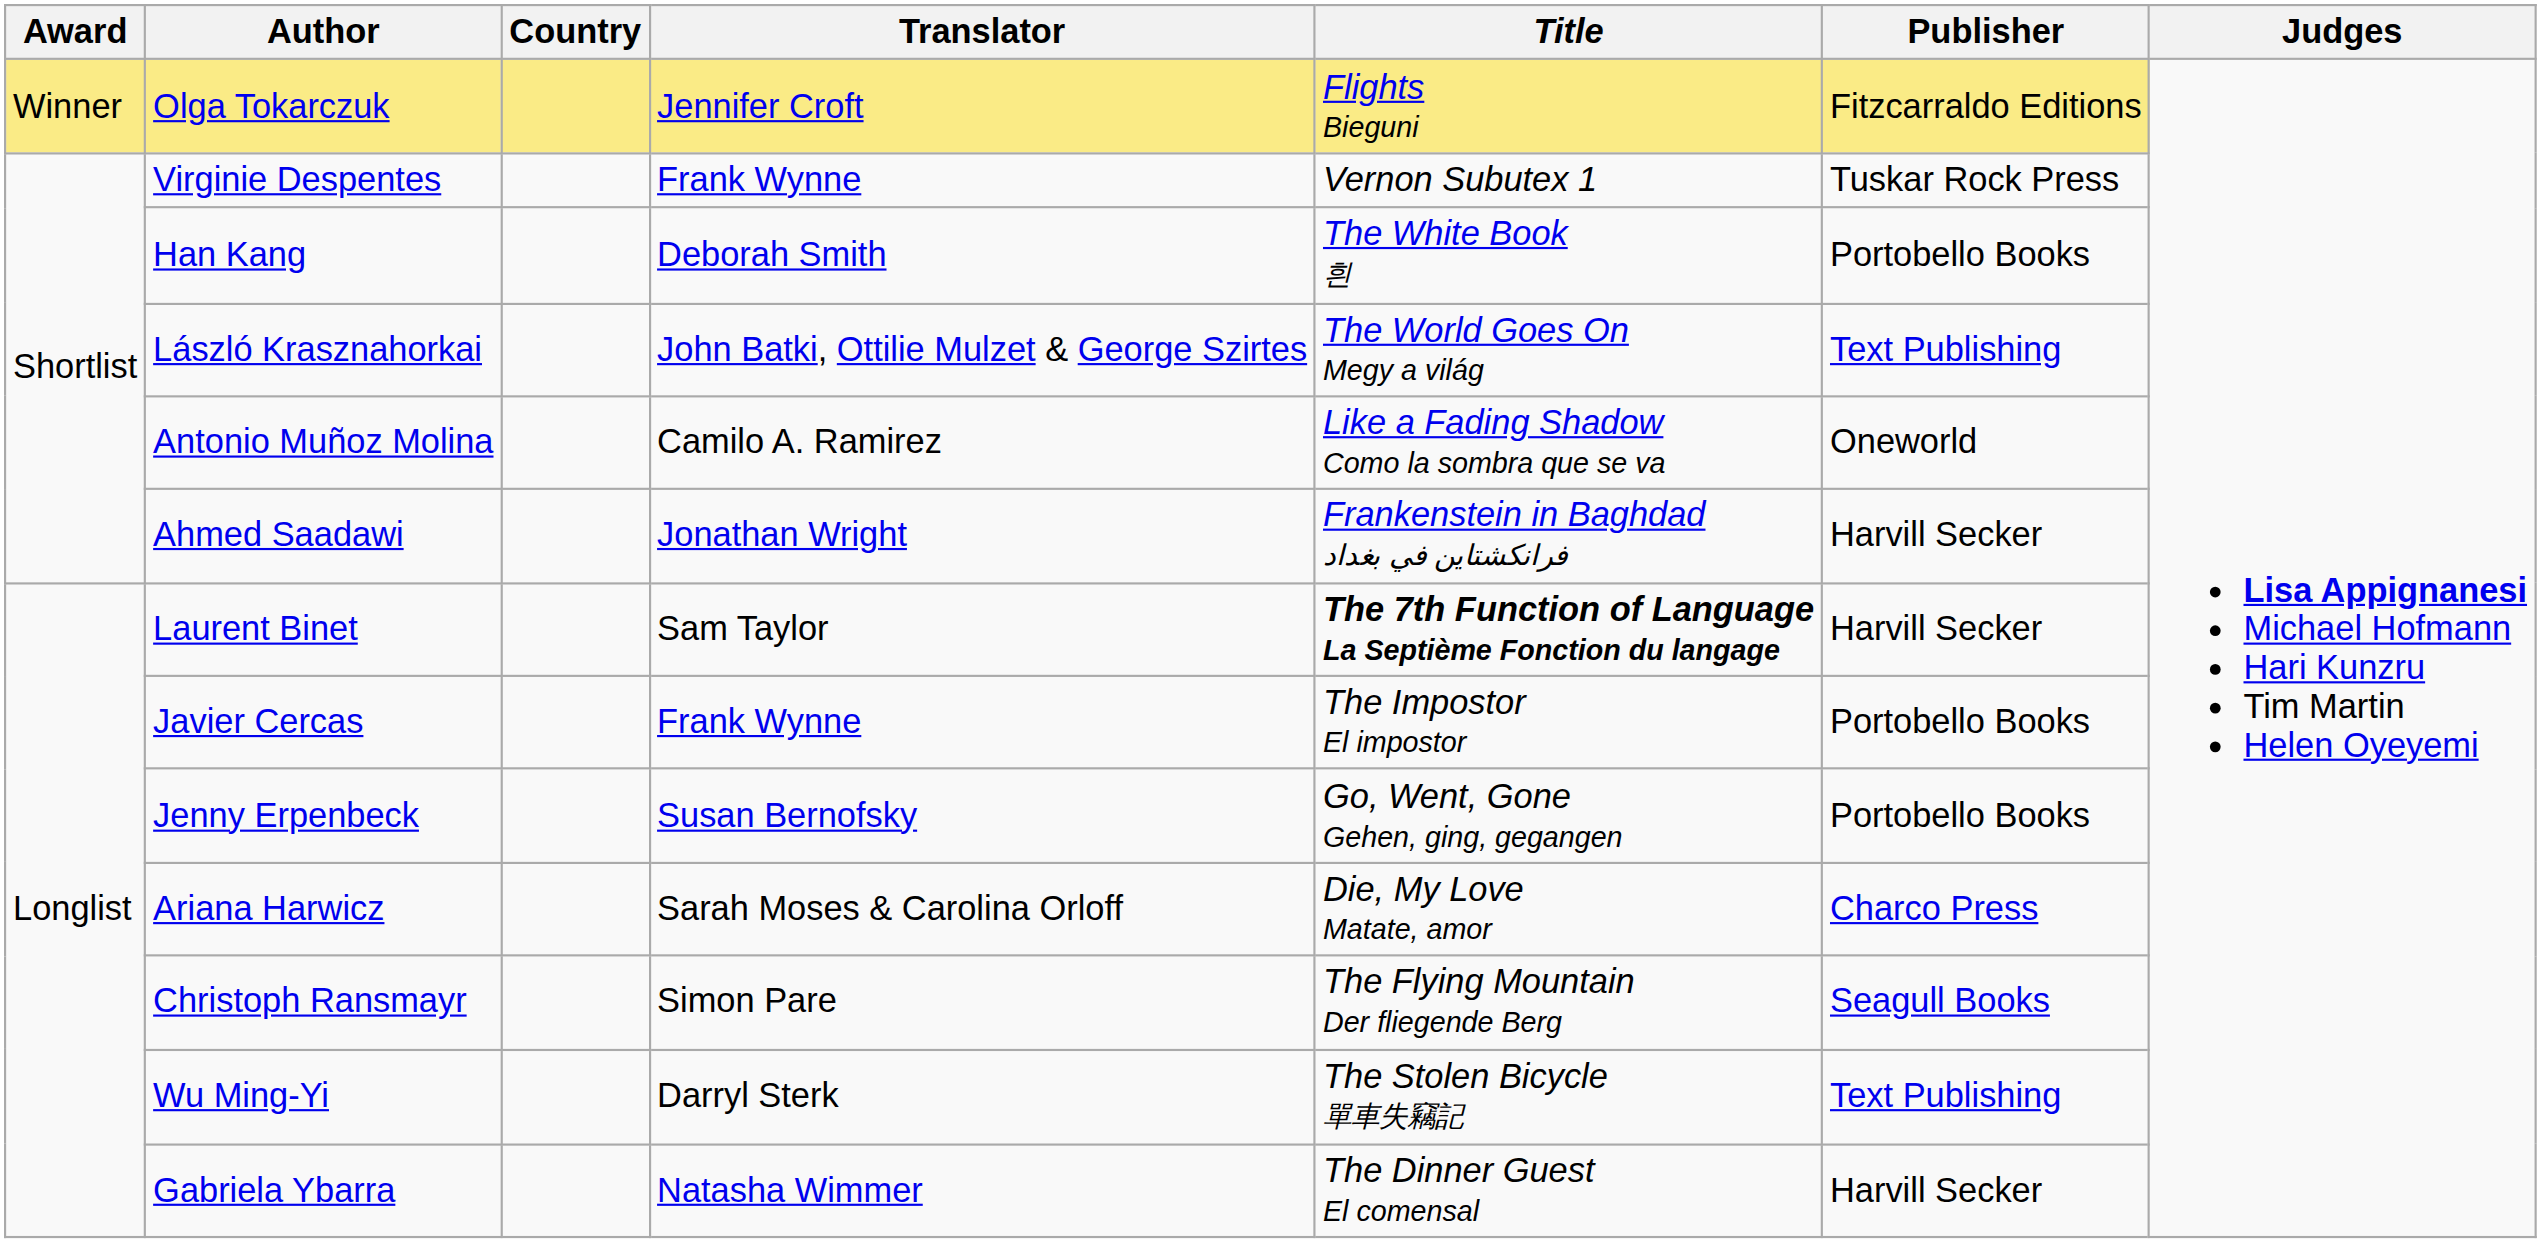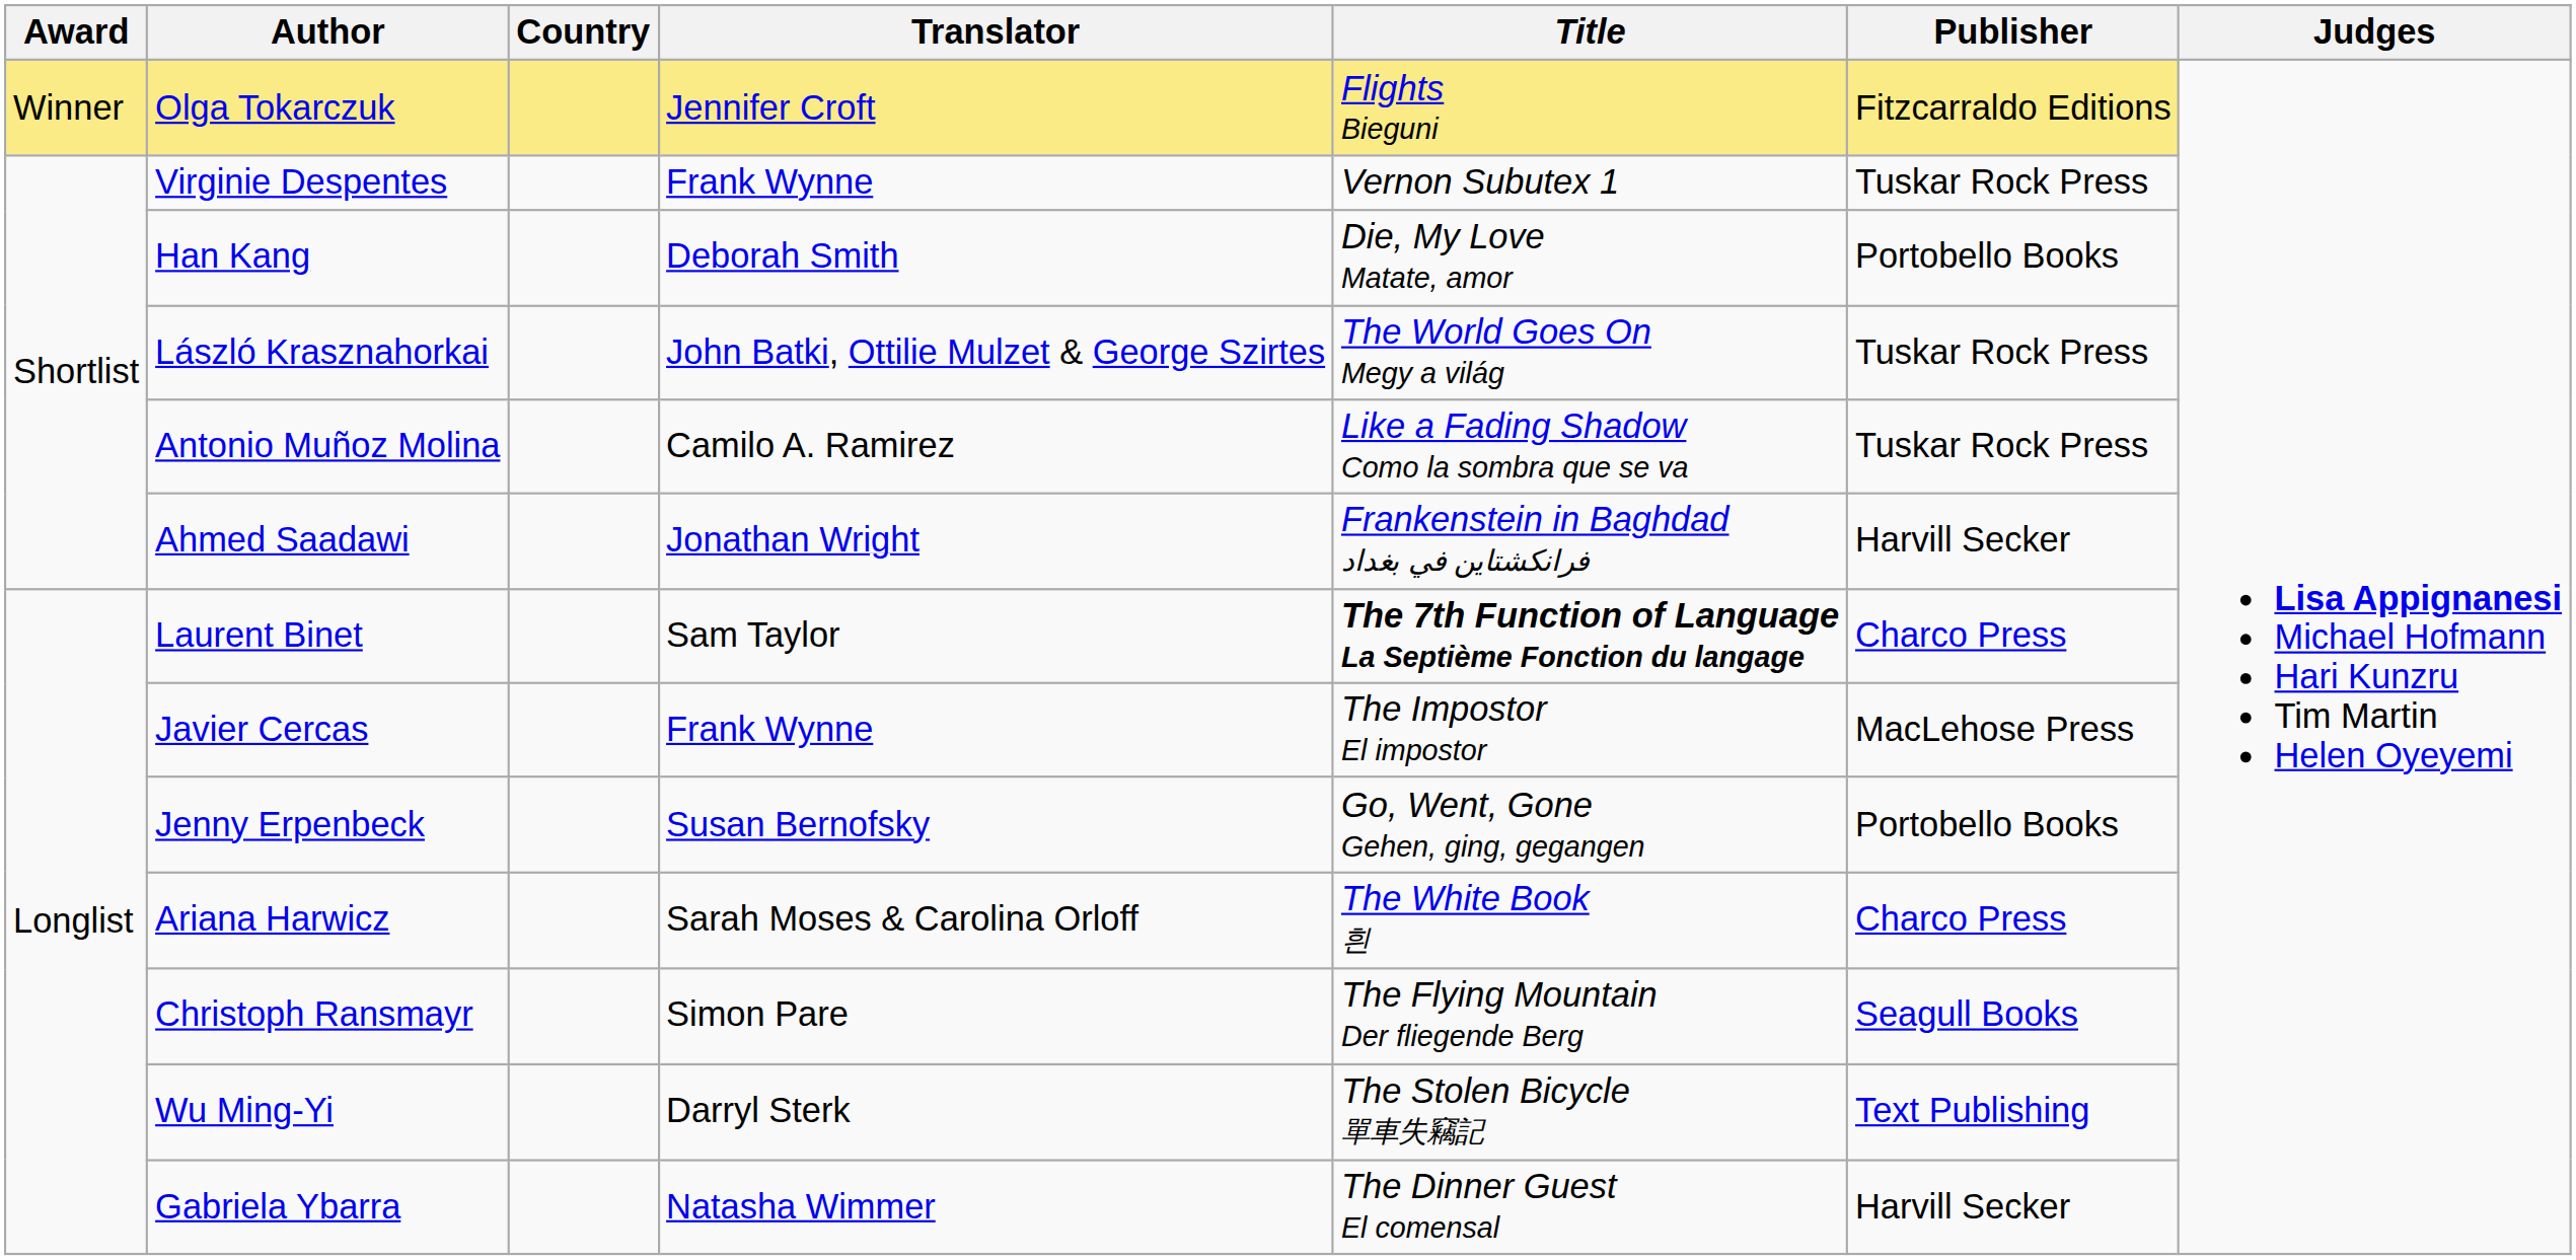 <table class="sortable wikitable" width=%100>
 <tr>
 <th>Award</th>
 <th><strong>Author</strong></th>
 <th><strong>Country</strong></th>
 <th><strong>Translator</strong></th>
 <th><em>Title</em></th>
 <th><strong>Publisher</strong></th>
 <th>Judges</th>
 </tr>
 <tr>
 <td style="background:#FAEB86; color:black">Winner</td>
 <td style="background:#FAEB86; color:black"><a href='#'>Olga Tokarczuk</a></td>
 <td style="background:#FAEB86; color:black"></td>
 <td style="background:#FAEB86; color:black"><a href='#'>Jennifer Croft</a></td>
 <td style="background:#FAEB86; color:black"><em><a href='#'>Flights</a></em><br><small><em>Bieguni</em></small></td>
 <td style="background:#FAEB86; color:black">Fitzcarraldo Editions</td>
 <td rowspan="13"><br><ul><li><strong><a href='#'>Lisa Appignanesi</a></strong></li><li><a href='#'>Michael Hofmann</a></li><li><a href='#'>Hari Kunzru</a></li><li>Tim Martin</li><li><a href='#'>Helen Oyeyemi</a></li></ul></td>
 </tr>
 <tr>
 <td rowspan="5">Shortlist</td>
 <td><a href='#'>Virginie Despentes</a></td>
 <td></td>
 <td><a href='#'>Frank Wynne</a></td>
 <td style="white-space:nowrap"><em>Vernon Subutex 1</em></td>
 <td>Tuskar Rock Press</td>
 </tr>
 <tr>
 <td><a href='#'>Han Kang</a></td>
 <td></td>
 <td><a href='#'>Deborah Smith</a></td>
-<td><em><a href='#'>The White Book</a></em><br><small><em>흰</em></small></td>
+<td><em>Die, My Love</em><br><small><em>Matate, amor</em></small></td>
 <td>Portobello Books</td>
 </tr>
 <tr>
 <td><a href='#'>László Krasznahorkai</a></td>
 <td></td>
 <td><a href='#'>John Batki</a>, <a href='#'>Ottilie Mulzet</a> & <a href='#'>George Szirtes</a></td>
 <td><em><a href='#'>The World Goes On</a></em><br><small><em>Megy a világ</em></small></td>
-<td><a href='#'>Text Publishing</a></td>
+<td>Tuskar Rock Press</td>
 </tr>
 <tr>
 <td><a href='#'>Antonio Muñoz Molina</a></td>
 <td></td>
 <td>Camilo A. Ramirez</td>
 <td><em><a href='#'>Like a Fading Shadow</a></em><br><small><em>Como la sombra que se va</em></small></td>
-<td>Oneworld</td>
+<td>Tuskar Rock Press</td>
 </tr>
 <tr>
 <td><a href='#'>Ahmed Saadawi</a></td>
 <td></td>
 <td><a href='#'>Jonathan Wright</a></td>
 <td><em><a href='#'>Frankenstein in Baghdad</a></em><br><small><em>فرانكشتاين في بغداد</em></small></td>
 <td>Harvill Secker</td>
 </tr>
 <tr>
 <td rowspan="7">Longlist</td>
 <td><a href='#'>Laurent Binet</a></td>
 <td></td>
 <td>Sam Taylor</td>
 <td><strong><em>The 7th Function of Language</em><br><small><em>La Septième Fonction du langage</em></small></strong></td>
-<td>Harvill Secker</td>
+<td><a href='#'>Charco Press</a></td>
 </tr>
 <tr>
 <td><a href='#'>Javier Cercas</a></td>
 <td></td>
 <td><a href='#'>Frank Wynne</a></td>
 <td><em>The Impostor</em><br><small><em>El impostor</em></small></td>
-<td>Portobello Books</td>
+<td>MacLehose Press</td>
 </tr>
 <tr>
 <td><a href='#'>Jenny Erpenbeck</a></td>
 <td></td>
 <td><a href='#'>Susan Bernofsky</a></td>
 <td><em>Go, Went, Gone</em><br><small><em>Gehen, ging, gegangen</em></small></td>
 <td>Portobello Books</td>
 </tr>
 <tr>
 <td><a href='#'>Ariana Harwicz</a></td>
 <td></td>
 <td>Sarah Moses & Carolina Orloff</td>
-<td><em>Die, My Love</em><br><small><em>Matate, amor</em></small></td>
+<td><em><a href='#'>The White Book</a></em><br><small><em>흰</em></small></td>
 <td><a href='#'>Charco Press</a></td>
 </tr>
 <tr>
 <td><a href='#'>Christoph Ransmayr</a></td>
 <td></td>
 <td>Simon Pare</td>
 <td><em>The Flying Mountain</em><br><small><em>Der fliegende Berg</em></small></td>
 <td><a href='#'>Seagull Books</a></td>
 </tr>
 <tr>
 <td><a href='#'>Wu Ming-Yi</a></td>
 <td></td>
 <td>Darryl Sterk</td>
 <td><em>The Stolen Bicycle</em><br><small><em>單車失竊記</em></small></td>
 <td><a href='#'>Text Publishing</a></td>
 </tr>
 <tr>
 <td><a href='#'>Gabriela Ybarra</a></td>
 <td></td>
 <td><a href='#'>Natasha Wimmer</a></td>
 <td><em>The Dinner Guest</em><br><small><em>El comensal</em></small></td>
 <td>Harvill Secker</td>
 </tr>
 </table>
